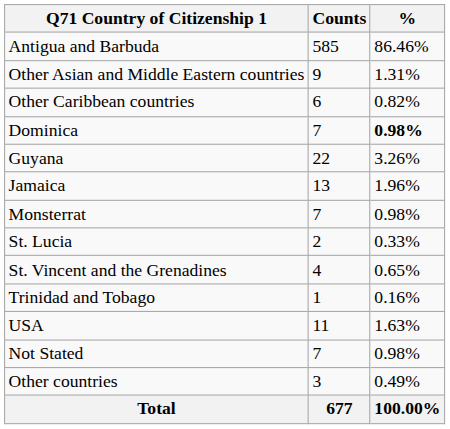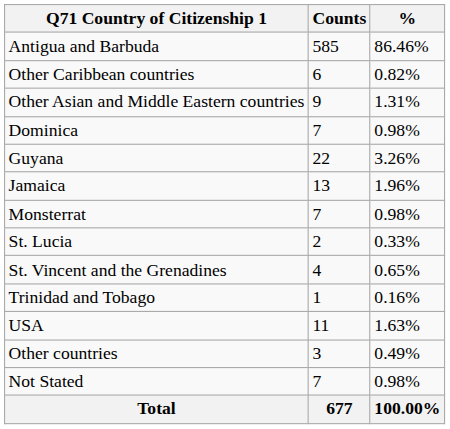 <table class="wikitable sortable">
 <tr>
 <th>Q71 Country of Citizenship 1</th>
 <th>Counts</th>
 <th>%</th>
 </tr>
 <tr>
 <td>Antigua and Barbuda</td>
 <td>585</td>
 <td>86.46%</td>
 </tr>
 <tr>
+<td>Other Caribbean countries</td>
+<td>6</td>
+<td>0.82%</td>
+</tr>
+<tr>
 <td>Other Asian and Middle Eastern countries</td>
 <td>9</td>
 <td>1.31%</td>
 </tr>
 <tr>
-<td>Other Caribbean countries</td>
-<td>6</td>
-<td>0.82%</td>
-</tr>
-<tr>
 <td>Dominica</td>
 <td>7</td>
-<td><strong>0.98%</strong></td>
+<td>0.98%</td>
 </tr>
 <tr>
 <td>Guyana</td>
 <td>22</td>
 <td>3.26%</td>
 </tr>
 <tr>
 <td>Jamaica</td>
 <td>13</td>
 <td>1.96%</td>
 </tr>
 <tr>
 <td>Monsterrat</td>
 <td>7</td>
 <td>0.98%</td>
 </tr>
 <tr>
 <td>St. Lucia</td>
 <td>2</td>
 <td>0.33%</td>
 </tr>
 <tr>
 <td>St. Vincent and the Grenadines</td>
 <td>4</td>
 <td>0.65%</td>
 </tr>
 <tr>
 <td>Trinidad and Tobago</td>
 <td>1</td>
 <td>0.16%</td>
 </tr>
 <tr>
 <td>USA</td>
 <td>11</td>
 <td>1.63%</td>
 </tr>
 <tr>
+<td>Other countries</td>
+<td>3</td>
+<td>0.49%</td>
+</tr>
+<tr>
 <td>Not Stated</td>
 <td>7</td>
 <td>0.98%</td>
-</tr>
-<tr>
-<td>Other countries</td>
-<td>3</td>
-<td>0.49%</td>
 </tr>
 <tr>
 <th>Total</th>
 <th>677</th>
 <th>100.00%</th>
 </tr>
 </table>
